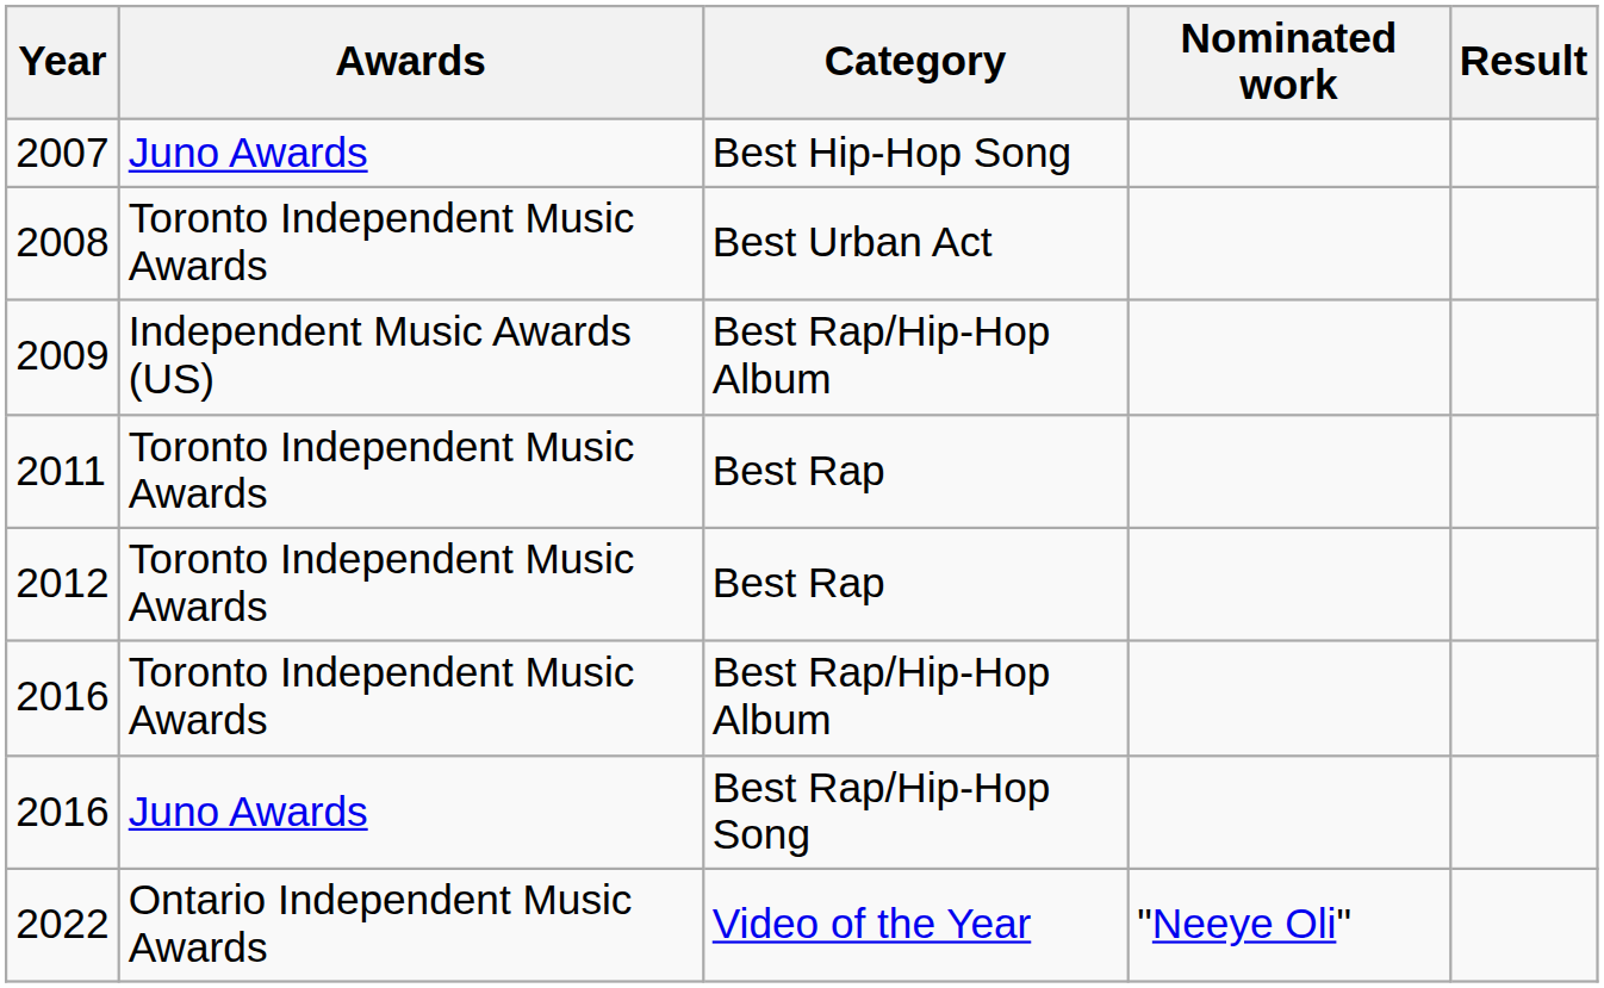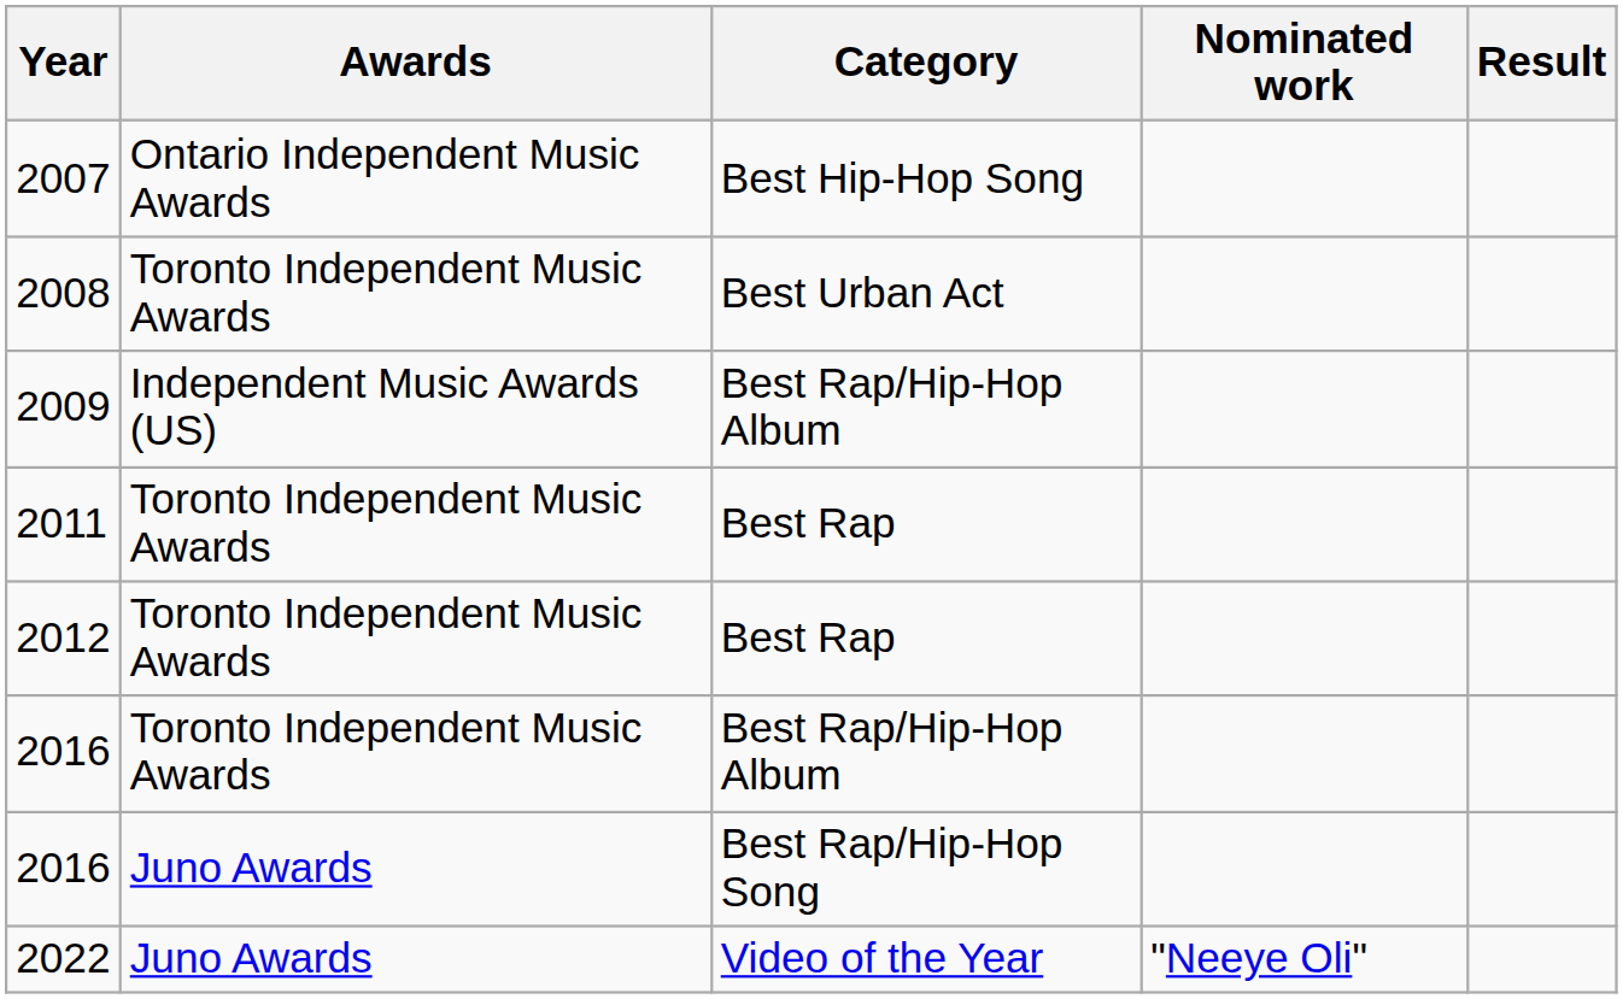 <table class="wikitable">
 <tr>
 <th>Year</th>
 <th>Awards</th>
 <th>Category</th>
 <th>Nominated work</th>
 <th>Result</th>
 </tr>
 <tr>
 <td>2007</td>
-<td><a href='#'>Juno Awards</a></td>
+<td>Ontario Independent Music Awards</td>
 <td>Best Hip-Hop Song</td>
 <td></td>
 <td></td>
 </tr>
 <tr>
 <td>2008</td>
 <td>Toronto Independent Music Awards</td>
 <td>Best Urban Act</td>
 <td></td>
 <td></td>
 </tr>
 <tr>
 <td>2009</td>
 <td>Independent Music Awards (US)</td>
 <td>Best Rap/Hip-Hop Album</td>
 <td></td>
 <td></td>
 </tr>
 <tr>
 <td>2011</td>
 <td>Toronto Independent Music Awards</td>
 <td>Best Rap</td>
 <td></td>
 <td></td>
 </tr>
 <tr>
 <td>2012</td>
 <td>Toronto Independent Music Awards</td>
 <td>Best Rap</td>
 <td></td>
 <td></td>
 </tr>
 <tr>
 <td>2016</td>
 <td>Toronto Independent Music Awards</td>
 <td>Best Rap/Hip-Hop Album</td>
 <td></td>
 <td></td>
 </tr>
 <tr>
 <td>2016</td>
 <td><a href='#'>Juno Awards</a></td>
 <td>Best Rap/Hip-Hop Song</td>
 <td></td>
 <td></td>
 </tr>
 <tr>
 <td>2022</td>
-<td>Ontario Independent Music Awards</td>
+<td><a href='#'>Juno Awards</a></td>
 <td><a href='#'>Video of the Year</a></td>
 <td>"<a href='#'>Neeye Oli</a>"</td>
 <td></td>
 </tr>
 </table>
